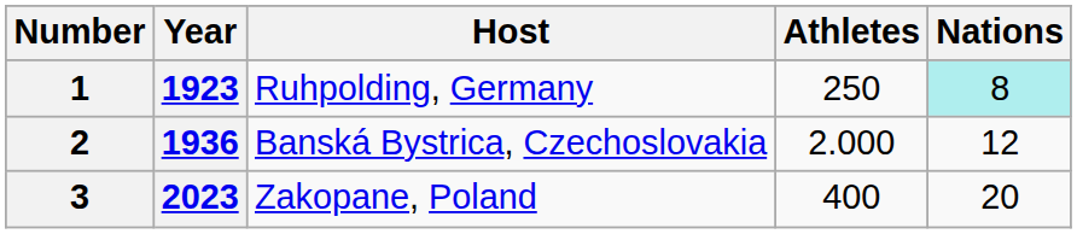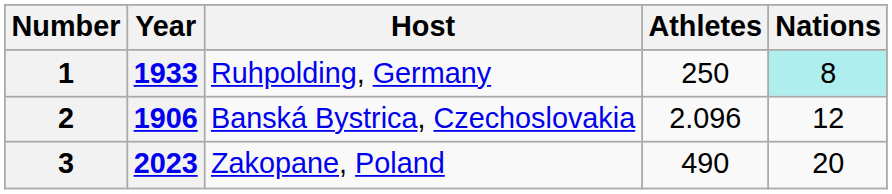 <table class="wikitable" style="text-align:center;">
 <tr>
 <th>Number</th>
 <th>Year</th>
 <th>Host</th>
 <th>Athletes</th>
 <th>Nations</th>
 </tr>
 <tr>
 <th>1</th>
-<th><a href='#'>1923</a></th>
+<th><a href='#'>1933</a></th>
 <td align=left> <a href='#'>Ruhpolding</a>, <a href='#'>Germany</a></td>
 <td>250</td>
 <td style="background: paleturquoise;">8</td>
 </tr>
 <tr>
 <th>2</th>
-<th><a href='#'>1936</a></th>
+<th><a href='#'>1906</a></th>
 <td align=left> <a href='#'>Banská Bystrica</a>, <a href='#'>Czechoslovakia</a></td>
-<td>2.000</td>
+<td>2.096</td>
 <td>12</td>
 </tr>
 <tr>
 <th>3</th>
 <th><a href='#'>2023</a></th>
 <td align=left> <a href='#'>Zakopane</a>, <a href='#'>Poland</a></td>
-<td>400</td>
+<td>490</td>
 <td>20</td>
 </tr>
 </table>
